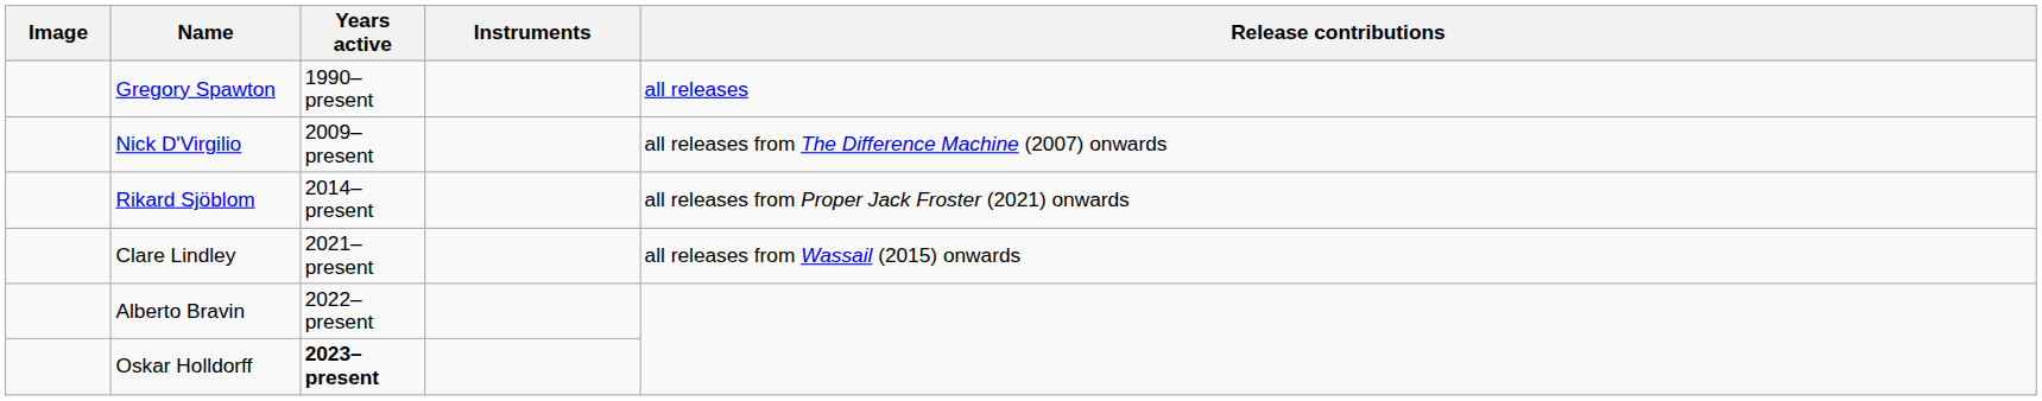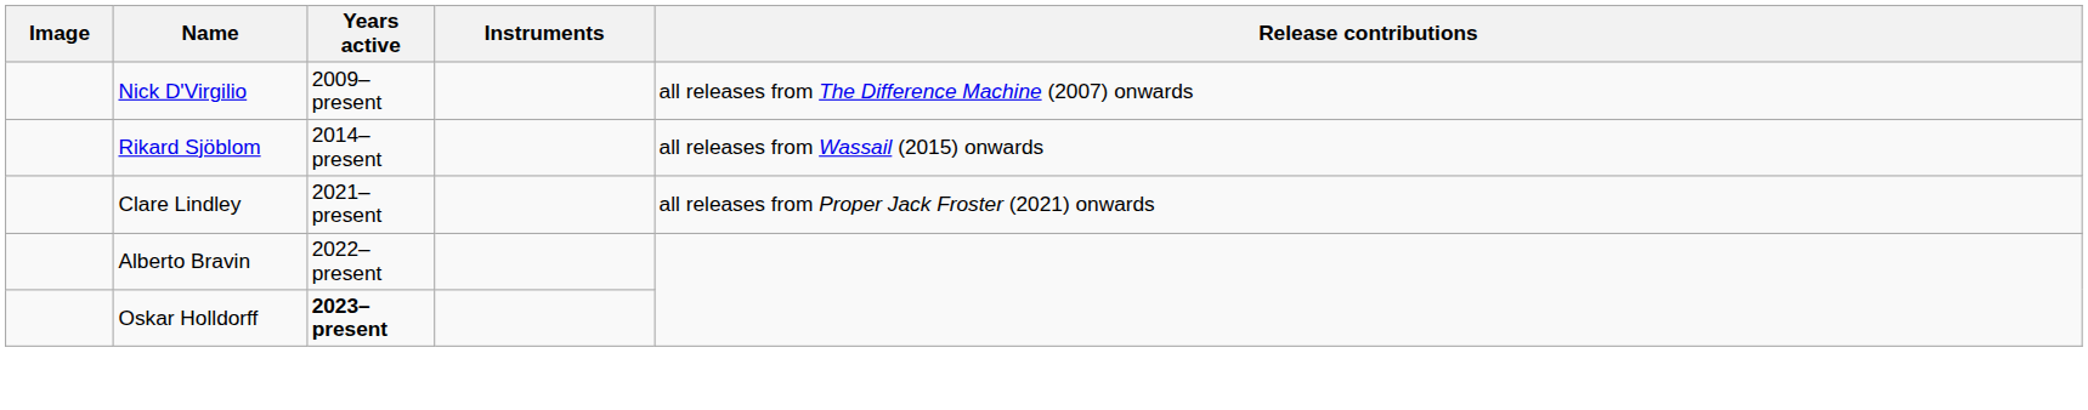 <table class="wikitable" border="1" width="100%">
 <tr>
 <th width="75">Image</th>
 <th width="140">Name</th>
 <th width="90">Years active</th>
 <th width="160">Instruments</th>
 <th>Release contributions</th>
-</tr>
-<tr>
-<td></td>
-<td><a href='#'>Gregory Spawton</a></td>
-<td>1990–present</td>
-<td></td>
-<td><a href='#'>all releases</a></td>
 </tr>
 <tr>
 <td></td>
 <td><a href='#'>Nick D'Virgilio</a></td>
 <td>2009–present </td>
 <td></td>
 <td>all releases from <em><a href='#'>The Difference Machine</a></em> (2007) onwards</td>
 </tr>
 <tr>
 <td></td>
 <td><a href='#'>Rikard Sjöblom</a></td>
 <td>2014–present</td>
 <td></td>
-<td>all releases from <em>Proper Jack Froster</em> (2021) onwards</td>
+<td>all releases from <em><a href='#'>Wassail</a></em> (2015) onwards</td>
 </tr>
 <tr>
 <td></td>
 <td>Clare Lindley</td>
 <td>2021–present</td>
 <td></td>
-<td>all releases from <em><a href='#'>Wassail</a></em> (2015) onwards</td>
+<td>all releases from <em>Proper Jack Froster</em> (2021) onwards</td>
 </tr>
 <tr>
 <td></td>
 <td>Alberto Bravin</td>
 <td>2022–present</td>
 <td></td>
 <td rowspan="2"></td>
 </tr>
 <tr>
 <td></td>
 <td>Oskar Holldorff</td>
 <td><strong>2023–present </strong></td>
 <td></td>
 </tr>
 </table>
